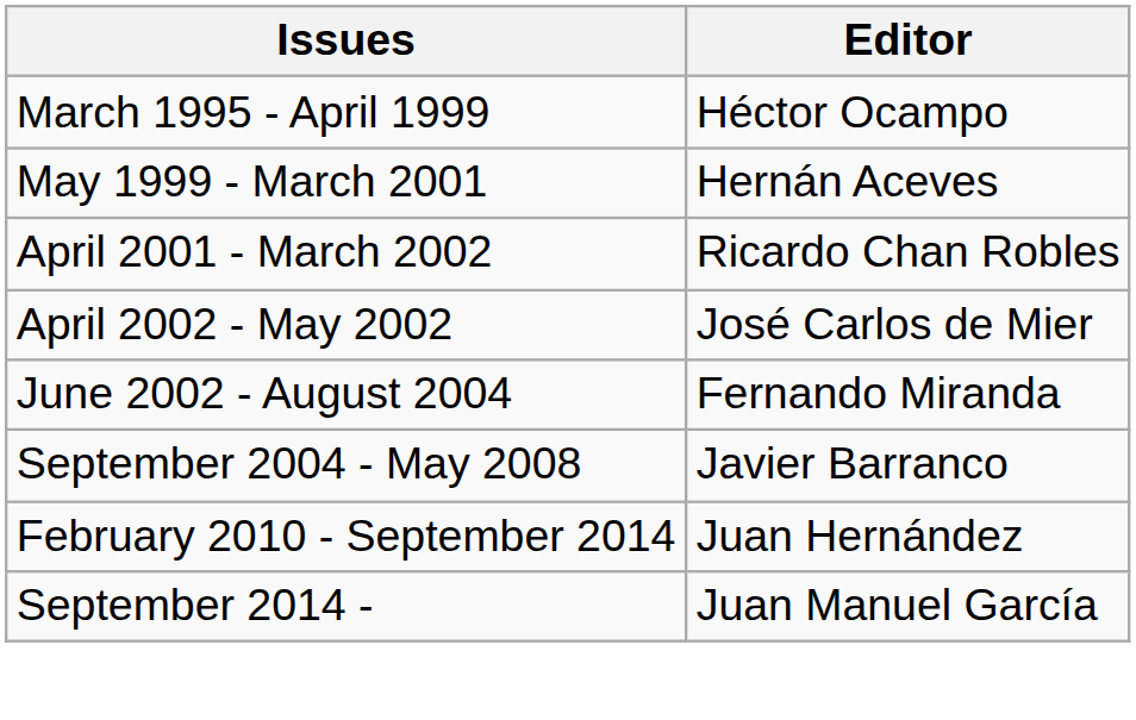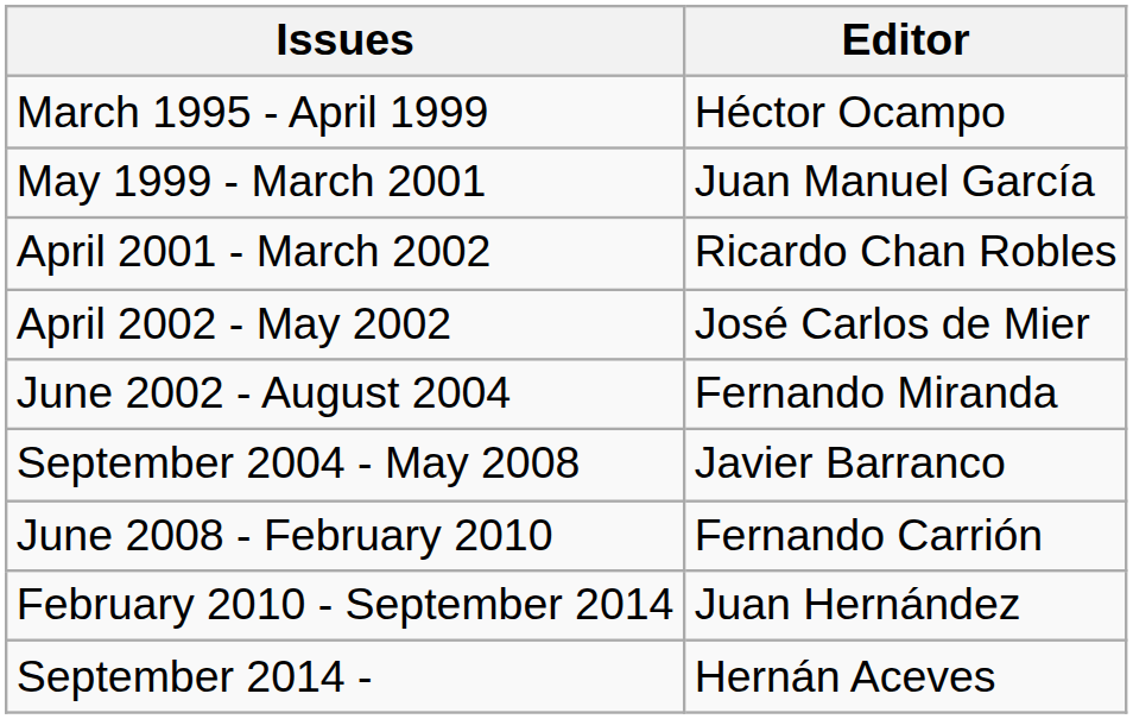 <table class=wikitable align=center>
 <tr>
 <th>Issues</th>
 <th>Editor</th>
 </tr>
 <tr>
 <td>March 1995 - April 1999</td>
 <td>Héctor Ocampo</td>
 </tr>
 <tr>
 <td>May 1999 - March 2001</td>
-<td>Hernán Aceves</td>
+<td>Juan Manuel García</td>
 </tr>
 <tr>
 <td>April 2001 - March 2002</td>
 <td>Ricardo Chan Robles</td>
 </tr>
 <tr>
 <td>April 2002 - May 2002</td>
 <td>José Carlos de Mier</td>
 </tr>
 <tr>
 <td>June 2002 - August 2004</td>
 <td>Fernando Miranda</td>
 </tr>
 <tr>
 <td>September 2004 - May 2008</td>
 <td>Javier Barranco</td>
 </tr>
 <tr>
+<td>June 2008 - February 2010</td>
+<td>Fernando Carrión</td>
+</tr>
+<tr>
 <td>February 2010 - September 2014</td>
 <td>Juan Hernández</td>
 </tr>
 <tr>
 <td>September 2014 -</td>
-<td>Juan Manuel García</td>
+<td>Hernán Aceves</td>
 </tr>
 </table>
